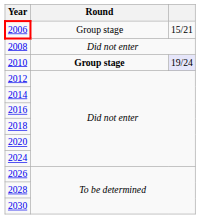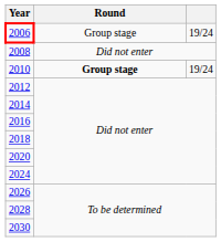 <table class="wikitable" style="text-align: center; font-size:90%">
 <tr>
 <th>Year</th>
 <th style="width:200px">Round</th>
 <th></th>
 </tr>
 <tr>
 <td style="border: 3px solid red"><a href='#'>2006</a></td>
 <td>Group stage</td>
-<td>15/21</td>
+<td>19/24</td>
 </tr>
 <tr>
 <td><a href='#'>2008</a></td>
 <td colspan="2"><em>Did not enter</em></td>
 </tr>
 <tr>
 <td><a href='#'>2010</a></td>
 <td><strong>Group stage</strong></td>
-<td style="background: lavender;">19/24</td>
+<td>19/24</td>
 </tr>
 <tr>
 <td><a href='#'>2012</a></td>
 <td colspan="2" rowspan="6"><em>Did not enter</em></td>
 </tr>
 <tr>
 <td><a href='#'>2014</a></td>
 </tr>
 <tr>
 <td><a href='#'>2016</a></td>
 </tr>
 <tr>
 <td><a href='#'>2018</a></td>
 </tr>
 <tr>
 <td><a href='#'>2020</a></td>
 </tr>
 <tr>
 <td><a href='#'>2024</a></td>
 </tr>
 <tr>
 <td><a href='#'>2026</a></td>
 <td colspan="2" rowspan="3"><em>To be determined</em></td>
 </tr>
 <tr>
 <td><a href='#'>2028</a></td>
 </tr>
 <tr>
 <td><a href='#'>2030</a></td>
 </tr>
 </table>
